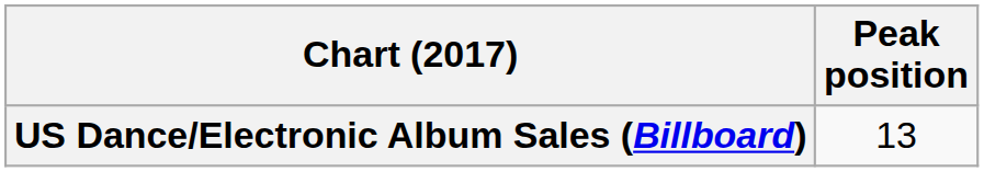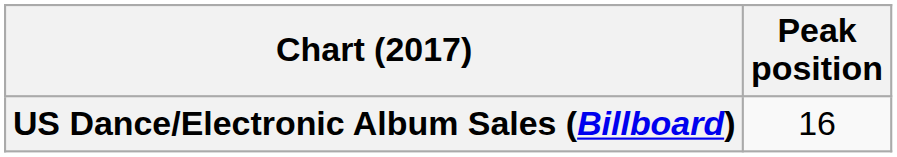 <table class="wikitable plainrowheaders">
 <tr>
 <th scope="col">Chart (2017)</th>
 <th scope="col">Peak<br>position</th>
 </tr>
 <tr>
 <th scope="row">US Dance/Electronic Album Sales (<em><a href='#'>Billboard</a></em>)</th>
-<td align=center>13</td>
+<td align=center>16</td>
 </tr>
 </table>
